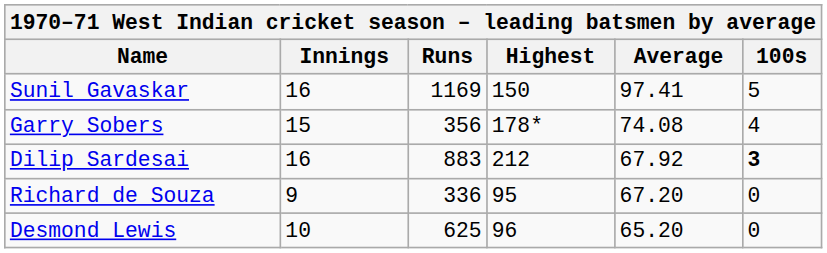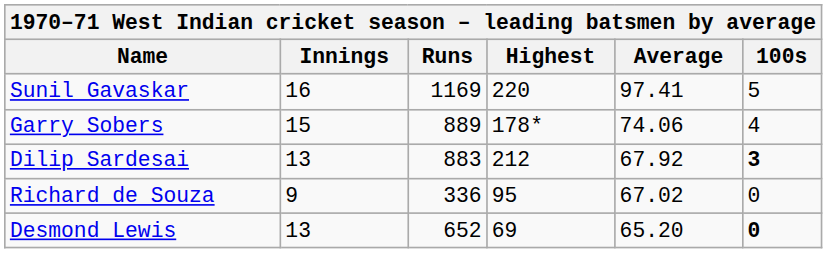 <table class="wikitable">
 <tr>
 <th bgcolor="#efefef" colspan="7">1970–71 West Indian cricket season – leading batsmen by average</th>
 </tr>
 <tr bgcolor="#efefef">
 <th>Name</th>
 <th>Innings</th>
 <th>Runs</th>
 <th>Highest</th>
 <th>Average</th>
 <th>100s</th>
 </tr>
 <tr>
 <td><a href='#'>Sunil Gavaskar</a></td>
 <td>16</td>
 <td align="right">1169</td>
-<td>150</td>
+<td>220</td>
 <td>97.41</td>
 <td>5</td>
 </tr>
 <tr>
 <td><a href='#'>Garry Sobers</a></td>
 <td>15</td>
-<td align="right">356</td>
+<td align="right">889</td>
 <td>178*</td>
-<td>74.08</td>
+<td>74.06</td>
 <td>4</td>
 </tr>
 <tr>
 <td><a href='#'>Dilip Sardesai</a></td>
-<td>16</td>
+<td>13</td>
 <td align="right">883</td>
 <td>212</td>
 <td>67.92</td>
 <td><strong>3</strong></td>
 </tr>
 <tr>
 <td><a href='#'>Richard de Souza</a></td>
 <td>9</td>
 <td align="right">336</td>
 <td>95</td>
-<td>67.20</td>
+<td>67.02</td>
 <td>0</td>
 </tr>
 <tr>
 <td><a href='#'>Desmond Lewis</a></td>
-<td>10</td>
-<td align="right">625</td>
-<td>96</td>
+<td>13</td>
+<td align="right">652</td>
+<td>69</td>
 <td>65.20</td>
-<td>0</td>
+<td><strong>0</strong></td>
 </tr>
 </table>
